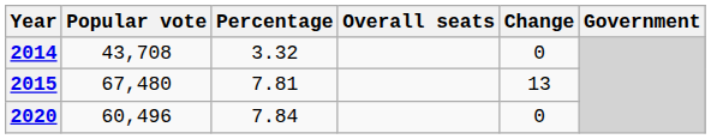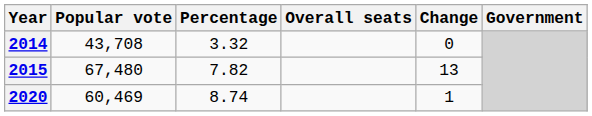 <table class="wikitable" style="text-align:center">
 <tr>
 <th>Year</th>
 <th>Popular vote</th>
 <th>Percentage</th>
 <th>Overall seats</th>
 <th>Change</th>
 <th>Government</th>
 </tr>
 <tr>
 <th><a href='#'>2014</a></th>
 <td>43,708</td>
 <td>3.32</td>
 <td></td>
 <td> 0</td>
 <td rowspan=3 bgcolor="lightgrey"></td>
 </tr>
 <tr>
 <th><a href='#'>2015</a></th>
 <td>67,480</td>
-<td>7.81</td>
+<td>7.82</td>
 <td></td>
 <td> 13</td>
 </tr>
 <tr>
 <th><a href='#'>2020</a></th>
-<td>60,496</td>
-<td>7.84</td>
+<td>60,469</td>
+<td>8.74</td>
 <td></td>
-<td> 0</td>
+<td> 1</td>
 </tr>
 </table>
